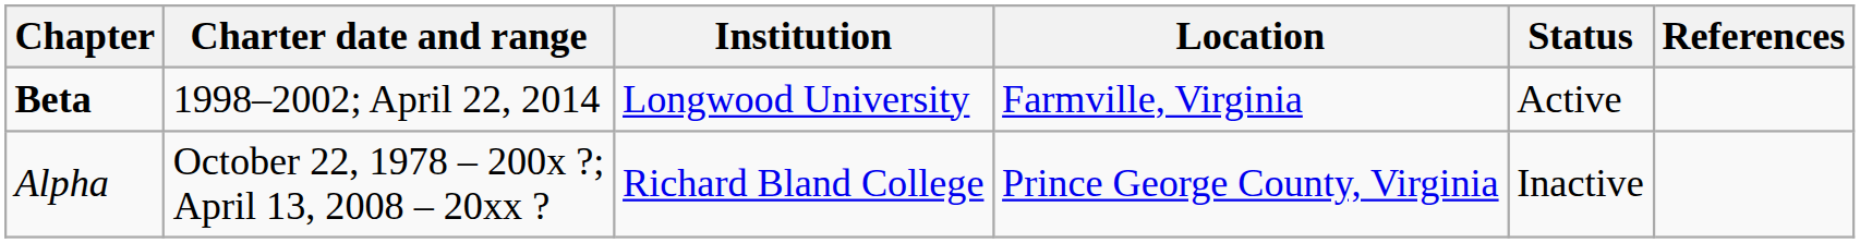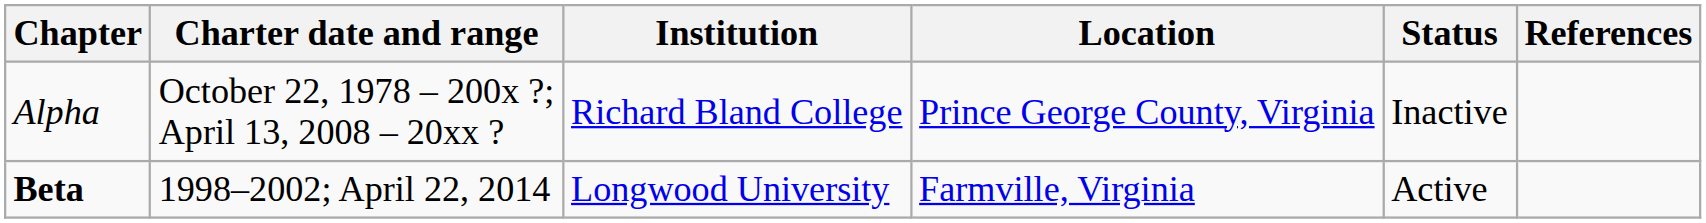 <table class="wikitable sortable">
 <tr>
 <th>Chapter</th>
 <th>Charter date and range</th>
 <th>Institution</th>
 <th>Location</th>
 <th>Status</th>
 <th>References</th>
 </tr>
 <tr>
+<td><em>Alpha</em></td>
+<td>October 22, 1978 – 200x ?;<br>April 13, 2008 – 20xx ?</td>
+<td><a href='#'>Richard Bland College</a></td>
+<td><a href='#'>Prince George County, Virginia</a></td>
+<td>Inactive</td>
+<td></td>
+</tr>
+<tr>
 <td><strong>Beta</strong></td>
 <td>1998–2002; April 22, 2014</td>
 <td><a href='#'>Longwood University</a></td>
 <td><a href='#'>Farmville, Virginia</a></td>
 <td>Active</td>
 <td></td>
 </tr>
-<tr>
-<td><em>Alpha</em></td>
-<td>October 22, 1978 – 200x ?;<br>April 13, 2008 – 20xx ?</td>
-<td><a href='#'>Richard Bland College</a></td>
-<td><a href='#'>Prince George County, Virginia</a></td>
-<td>Inactive</td>
-<td></td>
-</tr>
 </table>
